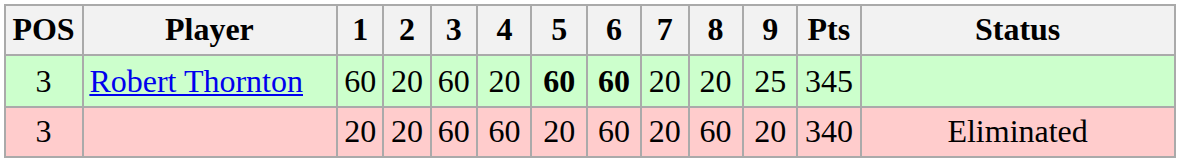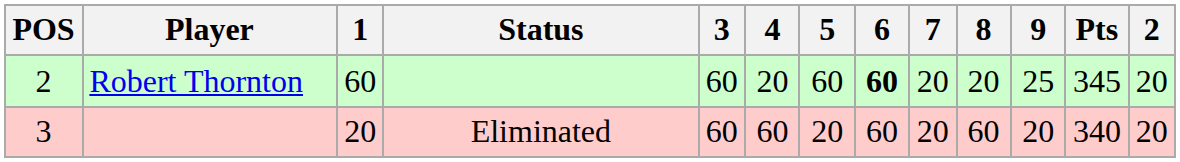 <table class="wikitable" style="text-align:center; margin: 1em auto 1em auto, align:left">
 <tr>
 <th width=20>POS</th>
 <th width=120>Player</th>
 <th width=3>1</th>
-<th width=3>2</th>
+<th width=150>Status</th>
 <th width=3>3</th>
 <th width=20>4</th>
 <th width=20>5</th>
 <th width=20>6</th>
 <th width=3>7</th>
 <th width=20>8</th>
 <th width=20>9</th>
 <th width=20>Pts</th>
-<th width=150>Status</th>
+<th width=3>2</th>
 </tr>
 <tr style="background:#CCFFCC;">
-<td>3</td>
+<td>2</td>
 <td style="text-align:left;"> <a href='#'>Robert Thornton</a></td>
+<td>60</td>
+<td></td>
 <td>60</td>
 <td>20</td>
 <td>60</td>
-<td>20</td>
-<td><strong>60</strong></td>
 <td><strong>60</strong></td>
 <td>20</td>
 <td>20</td>
 <td>25</td>
 <td>345</td>
-<td></td>
+<td>20</td>
 </tr>
 <tr style="background:#FFCCCC;">
 <td>3</td>
 <td style="text-align:left;"></td>
 <td>20</td>
-<td>20</td>
+<td>Eliminated</td>
 <td>60</td>
 <td>60</td>
 <td>20</td>
 <td>60</td>
 <td>20</td>
 <td>60</td>
 <td>20</td>
 <td>340</td>
-<td>Eliminated</td>
+<td>20</td>
 </tr>
 </table>
